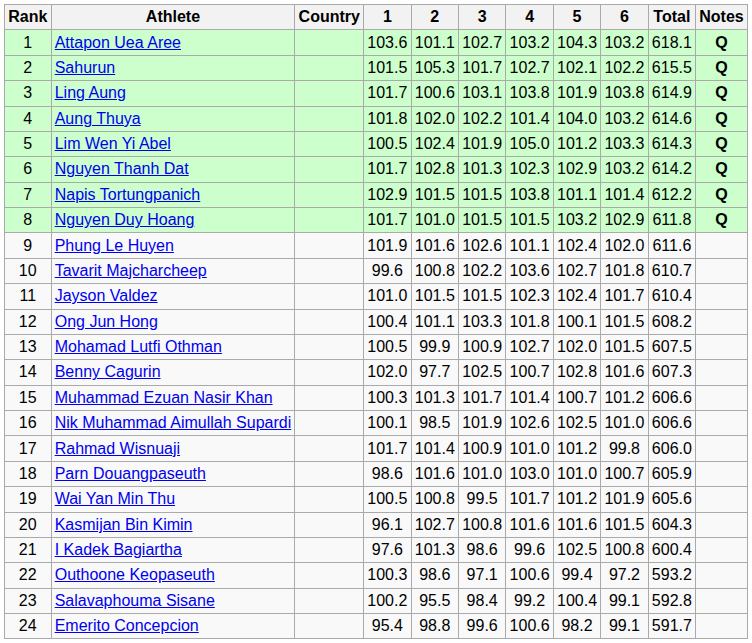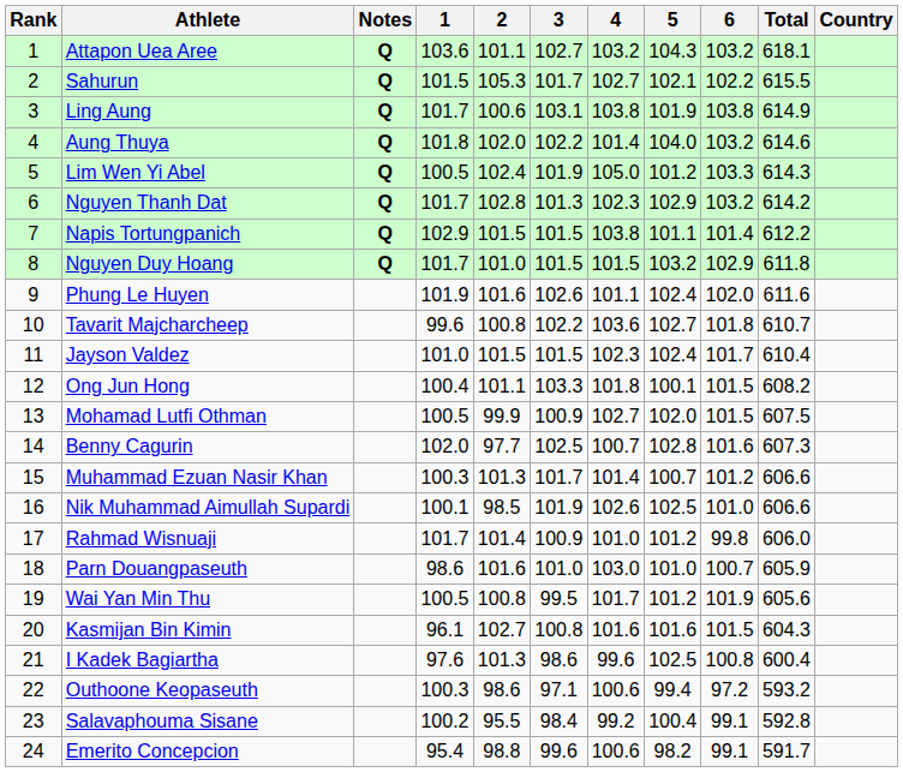 <table class="wikitable sortable" style="text-align:center">
 <tr>
 <th>Rank</th>
 <th>Athlete</th>
-<th>Country</th>
+<th class="unsortable">Notes</th>
 <th class="sortable" style="width: 28px">1</th>
 <th class="sortable" style="width: 28px">2</th>
 <th class="sortable" style="width: 28px">3</th>
 <th class="sortable" style="width: 28px">4</th>
 <th class="sortable" style="width: 28px">5</th>
 <th class="sortable" style="width: 28px">6</th>
 <th>Total</th>
-<th class="unsortable">Notes</th>
+<th>Country</th>
 </tr>
 <tr bgcolor=#ccffcc>
 <td>1</td>
 <td align="left"><a href='#'>Attapon Uea Aree</a></td>
-<td align="left"></td>
+<td><strong>Q</strong></td>
 <td>103.6</td>
 <td>101.1</td>
 <td>102.7</td>
 <td>103.2</td>
 <td>104.3</td>
 <td>103.2</td>
 <td>618.1</td>
-<td><strong>Q</strong></td>
+<td align="left"></td>
 </tr>
 <tr bgcolor=#ccffcc>
 <td>2</td>
 <td align="left"><a href='#'>Sahurun</a></td>
-<td align="left"></td>
+<td><strong>Q</strong></td>
 <td>101.5</td>
 <td>105.3</td>
 <td>101.7</td>
 <td>102.7</td>
 <td>102.1</td>
 <td>102.2</td>
 <td>615.5</td>
-<td><strong>Q</strong></td>
+<td align="left"></td>
 </tr>
 <tr bgcolor=#ccffcc>
 <td>3</td>
 <td align="left"><a href='#'>Ling Aung</a></td>
-<td align="left"></td>
+<td><strong>Q</strong></td>
 <td>101.7</td>
 <td>100.6</td>
 <td>103.1</td>
 <td>103.8</td>
 <td>101.9</td>
 <td>103.8</td>
 <td>614.9</td>
-<td><strong>Q</strong></td>
+<td align="left"></td>
 </tr>
 <tr bgcolor=#ccffcc>
 <td>4</td>
 <td align="left"><a href='#'>Aung Thuya</a></td>
-<td align="left"></td>
+<td><strong>Q</strong></td>
 <td>101.8</td>
 <td>102.0</td>
 <td>102.2</td>
 <td>101.4</td>
 <td>104.0</td>
 <td>103.2</td>
 <td>614.6</td>
-<td><strong>Q</strong></td>
+<td align="left"></td>
 </tr>
 <tr bgcolor=#ccffcc>
 <td>5</td>
 <td align="left"><a href='#'>Lim Wen Yi Abel</a></td>
-<td align="left"></td>
+<td><strong>Q</strong></td>
 <td>100.5</td>
 <td>102.4</td>
 <td>101.9</td>
 <td>105.0</td>
 <td>101.2</td>
 <td>103.3</td>
 <td>614.3</td>
-<td><strong>Q</strong></td>
+<td align="left"></td>
 </tr>
 <tr bgcolor=#ccffcc>
 <td>6</td>
 <td align="left"><a href='#'>Nguyen Thanh Dat</a></td>
-<td align="left"></td>
+<td><strong>Q</strong></td>
 <td>101.7</td>
 <td>102.8</td>
 <td>101.3</td>
 <td>102.3</td>
 <td>102.9</td>
 <td>103.2</td>
 <td>614.2</td>
-<td><strong>Q</strong></td>
+<td align="left"></td>
 </tr>
 <tr bgcolor=#ccffcc>
 <td>7</td>
 <td align="left"><a href='#'>Napis Tortungpanich</a></td>
-<td align="left"></td>
+<td><strong>Q</strong></td>
 <td>102.9</td>
 <td>101.5</td>
 <td>101.5</td>
 <td>103.8</td>
 <td>101.1</td>
 <td>101.4</td>
 <td>612.2</td>
-<td><strong>Q</strong></td>
+<td align="left"></td>
 </tr>
 <tr bgcolor=#ccffcc>
 <td>8</td>
 <td align="left"><a href='#'>Nguyen Duy Hoang</a></td>
-<td align="left"></td>
+<td><strong>Q</strong></td>
 <td>101.7</td>
 <td>101.0</td>
 <td>101.5</td>
 <td>101.5</td>
 <td>103.2</td>
 <td>102.9</td>
 <td>611.8</td>
-<td><strong>Q</strong></td>
+<td align="left"></td>
 </tr>
 <tr>
 <td>9</td>
 <td align="left"><a href='#'>Phung Le Huyen</a></td>
-<td align="left"></td>
+<td></td>
 <td>101.9</td>
 <td>101.6</td>
 <td>102.6</td>
 <td>101.1</td>
 <td>102.4</td>
 <td>102.0</td>
 <td>611.6</td>
-<td></td>
+<td align="left"></td>
 </tr>
 <tr>
 <td>10</td>
 <td align="left"><a href='#'>Tavarit Majcharcheep</a></td>
-<td align="left"></td>
+<td></td>
 <td>99.6</td>
 <td>100.8</td>
 <td>102.2</td>
 <td>103.6</td>
 <td>102.7</td>
 <td>101.8</td>
 <td>610.7</td>
-<td></td>
+<td align="left"></td>
 </tr>
 <tr>
 <td>11</td>
 <td align="left"><a href='#'>Jayson Valdez</a></td>
-<td align="left"></td>
+<td></td>
 <td>101.0</td>
 <td>101.5</td>
 <td>101.5</td>
 <td>102.3</td>
 <td>102.4</td>
 <td>101.7</td>
 <td>610.4</td>
-<td></td>
+<td align="left"></td>
 </tr>
 <tr>
 <td>12</td>
 <td align="left"><a href='#'>Ong Jun Hong</a></td>
-<td align="left"></td>
+<td></td>
 <td>100.4</td>
 <td>101.1</td>
 <td>103.3</td>
 <td>101.8</td>
 <td>100.1</td>
 <td>101.5</td>
 <td>608.2</td>
-<td></td>
+<td align="left"></td>
 </tr>
 <tr>
 <td>13</td>
 <td align="left"><a href='#'>Mohamad Lutfi Othman</a></td>
-<td align="left"></td>
+<td></td>
 <td>100.5</td>
 <td>99.9</td>
 <td>100.9</td>
 <td>102.7</td>
 <td>102.0</td>
 <td>101.5</td>
 <td>607.5</td>
-<td></td>
+<td align="left"></td>
 </tr>
 <tr>
 <td>14</td>
 <td align="left"><a href='#'>Benny Cagurin</a></td>
-<td align="left"></td>
+<td></td>
 <td>102.0</td>
 <td>97.7</td>
 <td>102.5</td>
 <td>100.7</td>
 <td>102.8</td>
 <td>101.6</td>
 <td>607.3</td>
-<td></td>
+<td align="left"></td>
 </tr>
 <tr>
 <td>15</td>
 <td align="left"><a href='#'>Muhammad Ezuan Nasir Khan</a></td>
-<td align="left"></td>
+<td></td>
 <td>100.3</td>
 <td>101.3</td>
 <td>101.7</td>
 <td>101.4</td>
 <td>100.7</td>
 <td>101.2</td>
 <td>606.6</td>
-<td></td>
+<td align="left"></td>
 </tr>
 <tr>
 <td>16</td>
 <td align="left"><a href='#'>Nik Muhammad Aimullah Supardi</a></td>
-<td align="left"></td>
+<td></td>
 <td>100.1</td>
 <td>98.5</td>
 <td>101.9</td>
 <td>102.6</td>
 <td>102.5</td>
 <td>101.0</td>
 <td>606.6</td>
-<td></td>
+<td align="left"></td>
 </tr>
 <tr>
 <td>17</td>
 <td align="left"><a href='#'>Rahmad Wisnuaji</a></td>
-<td align="left"></td>
+<td></td>
 <td>101.7</td>
 <td>101.4</td>
 <td>100.9</td>
 <td>101.0</td>
 <td>101.2</td>
 <td>99.8</td>
 <td>606.0</td>
-<td></td>
+<td align="left"></td>
 </tr>
 <tr>
 <td>18</td>
 <td align="left"><a href='#'>Parn Douangpaseuth</a></td>
-<td align="left"></td>
+<td></td>
 <td>98.6</td>
 <td>101.6</td>
 <td>101.0</td>
 <td>103.0</td>
 <td>101.0</td>
 <td>100.7</td>
 <td>605.9</td>
-<td></td>
+<td align="left"></td>
 </tr>
 <tr>
 <td>19</td>
 <td align="left"><a href='#'>Wai Yan Min Thu</a></td>
-<td align="left"></td>
+<td></td>
 <td>100.5</td>
 <td>100.8</td>
 <td>99.5</td>
 <td>101.7</td>
 <td>101.2</td>
 <td>101.9</td>
 <td>605.6</td>
-<td></td>
+<td align="left"></td>
 </tr>
 <tr>
 <td>20</td>
 <td align="left"><a href='#'>Kasmijan Bin Kimin</a></td>
-<td align="left"></td>
+<td></td>
 <td>96.1</td>
 <td>102.7</td>
 <td>100.8</td>
 <td>101.6</td>
 <td>101.6</td>
 <td>101.5</td>
 <td>604.3</td>
-<td></td>
+<td align="left"></td>
 </tr>
 <tr>
 <td>21</td>
 <td align="left"><a href='#'>I Kadek Bagiartha</a></td>
-<td align="left"></td>
+<td></td>
 <td>97.6</td>
 <td>101.3</td>
 <td>98.6</td>
 <td>99.6</td>
 <td>102.5</td>
 <td>100.8</td>
 <td>600.4</td>
-<td></td>
+<td align="left"></td>
 </tr>
 <tr>
 <td>22</td>
 <td align="left"><a href='#'>Outhoone Keopaseuth</a></td>
-<td align="left"></td>
+<td></td>
 <td>100.3</td>
 <td>98.6</td>
 <td>97.1</td>
 <td>100.6</td>
 <td>99.4</td>
 <td>97.2</td>
 <td>593.2</td>
-<td></td>
+<td align="left"></td>
 </tr>
 <tr>
 <td>23</td>
 <td align="left"><a href='#'>Salavaphouma Sisane</a></td>
-<td align="left"></td>
+<td></td>
 <td>100.2</td>
 <td>95.5</td>
 <td>98.4</td>
 <td>99.2</td>
 <td>100.4</td>
 <td>99.1</td>
 <td>592.8</td>
-<td></td>
+<td align="left"></td>
 </tr>
 <tr>
 <td>24</td>
 <td align="left"><a href='#'>Emerito Concepcion</a></td>
-<td align="left"></td>
+<td></td>
 <td>95.4</td>
 <td>98.8</td>
 <td>99.6</td>
 <td>100.6</td>
 <td>98.2</td>
 <td>99.1</td>
 <td>591.7</td>
-<td></td>
+<td align="left"></td>
 </tr>
 </table>
